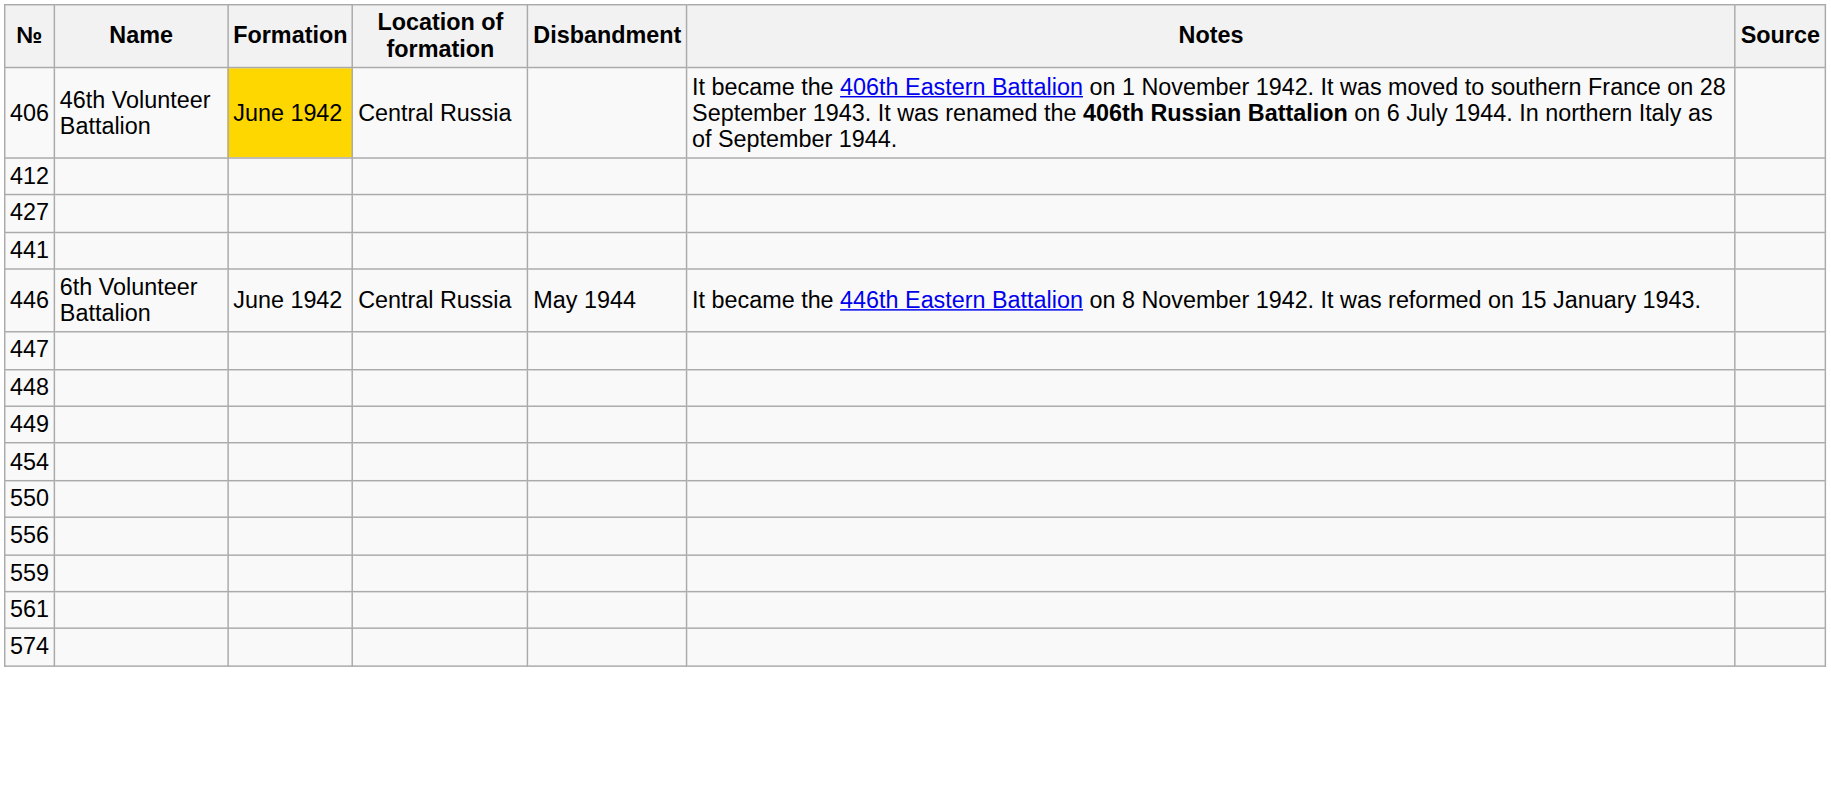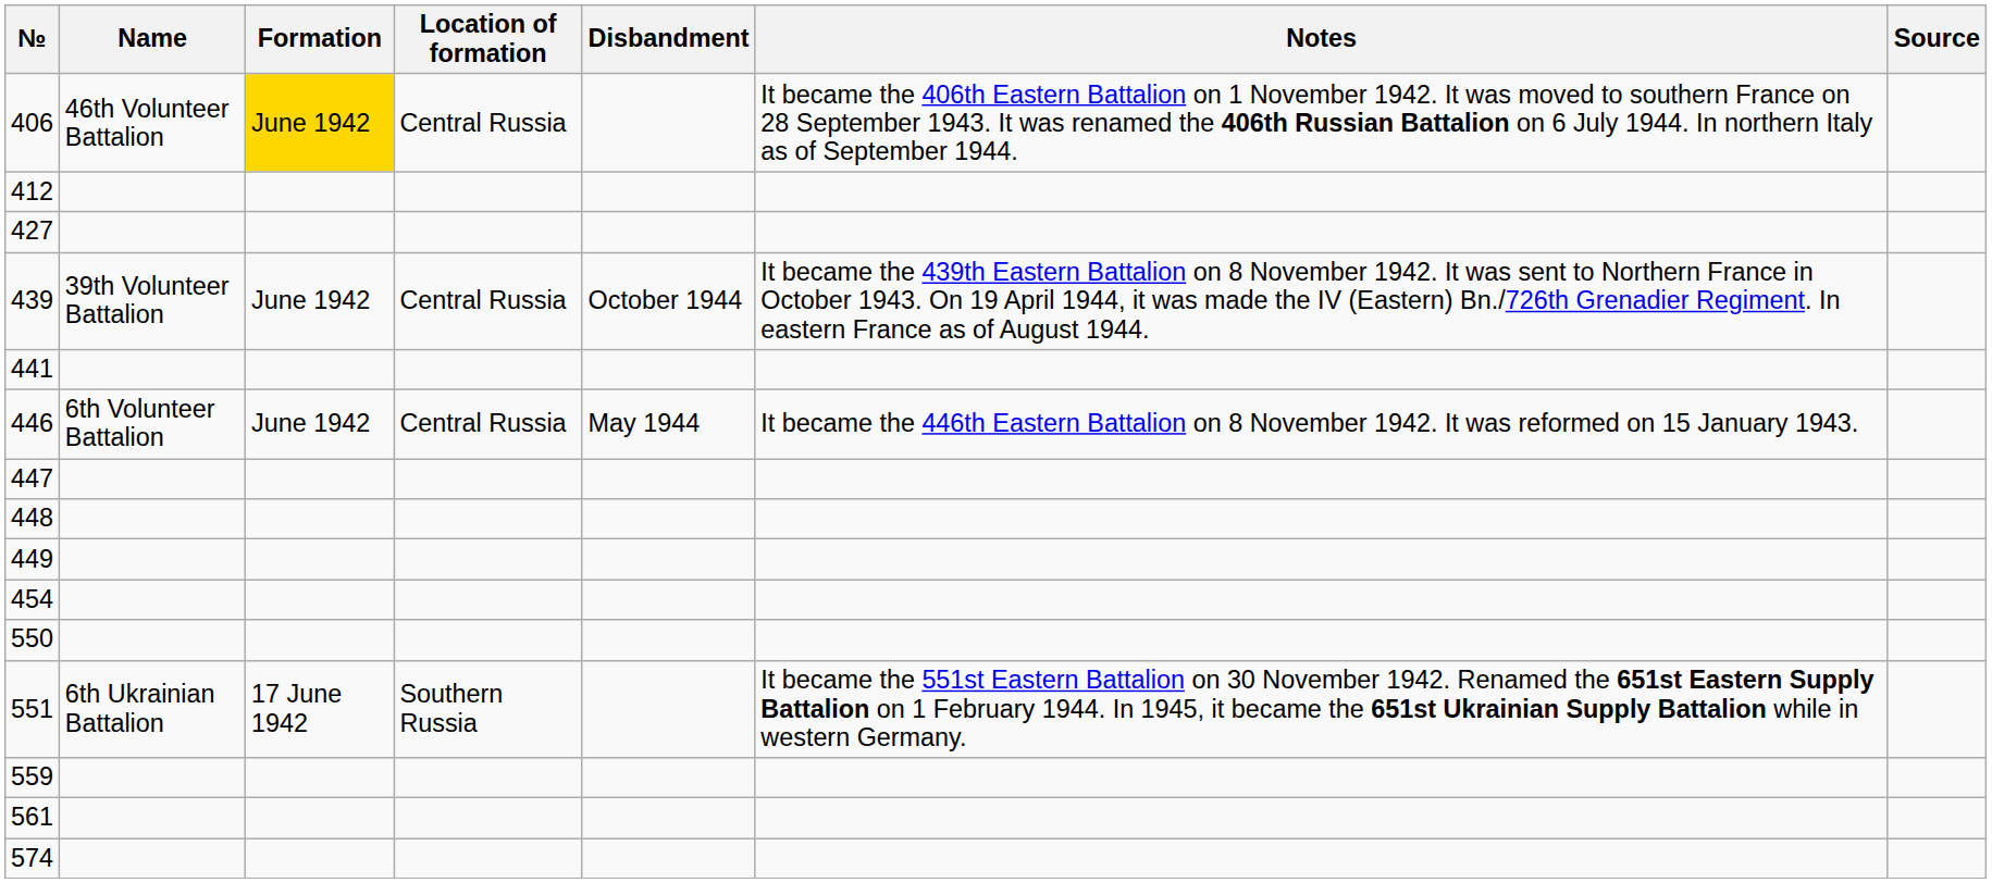 <table class="wikitable sortable">
 <tr>
 <th>№</th>
 <th>Name</th>
 <th>Formation</th>
 <th>Location of formation</th>
 <th>Disbandment</th>
 <th>Notes</th>
 <th>Source</th>
 </tr>
 <tr>
 <td>406</td>
 <td>46th Volunteer Battalion</td>
 <td style="background: gold;">June 1942</td>
 <td>Central Russia</td>
 <td></td>
 <td>It became the <a href='#'>406th Eastern Battalion</a> on 1 November 1942. It was moved to southern France on 28 September 1943. It was renamed the <strong>406th Russian Battalion</strong> on 6 July 1944. In northern Italy as of September 1944.</td>
 <td></td>
 </tr>
 <tr>
 <td>412</td>
 <td></td>
 <td></td>
 <td></td>
 <td></td>
 <td></td>
 <td></td>
 </tr>
 <tr>
 <td>427</td>
 <td></td>
 <td></td>
 <td></td>
 <td></td>
 <td></td>
+<td></td>
+</tr>
+<tr>
+<td>439</td>
+<td>39th Volunteer Battalion</td>
+<td>June 1942</td>
+<td>Central Russia</td>
+<td>October 1944</td>
+<td>It became the <a href='#'>439th Eastern Battalion</a> on 8 November 1942. It was sent to Northern France in October 1943. On 19 April 1944, it was made the IV (Eastern) Bn./<a href='#'>726th Grenadier Regiment</a>. In eastern France as of August 1944.</td>
 <td></td>
 </tr>
 <tr>
 <td>441</td>
 <td></td>
 <td></td>
 <td></td>
 <td></td>
 <td></td>
 <td></td>
 </tr>
 <tr>
 <td>446</td>
 <td>6th Volunteer Battalion</td>
 <td>June 1942</td>
 <td>Central Russia</td>
 <td>May 1944</td>
 <td>It became the <a href='#'>446th Eastern Battalion</a> on 8 November 1942. It was reformed on 15 January 1943.</td>
 <td></td>
 </tr>
 <tr>
 <td>447</td>
 <td></td>
 <td></td>
 <td></td>
 <td></td>
 <td></td>
 <td></td>
 </tr>
 <tr>
 <td>448</td>
 <td></td>
 <td></td>
 <td></td>
 <td></td>
 <td></td>
 <td></td>
 </tr>
 <tr>
 <td>449</td>
 <td></td>
 <td></td>
 <td></td>
 <td></td>
 <td></td>
 <td></td>
 </tr>
 <tr>
 <td>454</td>
 <td></td>
 <td></td>
 <td></td>
 <td></td>
 <td></td>
 <td></td>
 </tr>
 <tr>
 <td>550</td>
 <td></td>
 <td></td>
 <td></td>
 <td></td>
 <td></td>
 <td></td>
 </tr>
 <tr>
-<td>556</td>
+<td>551</td>
+<td>6th Ukrainian Battalion</td>
+<td>17 June 1942</td>
+<td>Southern Russia</td>
 <td></td>
-<td></td>
-<td></td>
-<td></td>
-<td></td>
+<td>It became the <a href='#'>551st Eastern Battalion</a> on 30 November 1942. Renamed the <strong>651st Eastern Supply Battalion</strong> on 1 February 1944. In 1945, it became the <strong>651st Ukrainian Supply Battalion</strong> while in western Germany.</td>
 <td></td>
 </tr>
 <tr>
 <td>559</td>
 <td></td>
 <td></td>
 <td></td>
 <td></td>
 <td></td>
 <td></td>
 </tr>
 <tr>
 <td>561</td>
 <td></td>
 <td></td>
 <td></td>
 <td></td>
 <td></td>
 <td></td>
 </tr>
 <tr>
 <td>574</td>
 <td></td>
 <td></td>
 <td></td>
 <td></td>
 <td></td>
 <td></td>
 </tr>
 </table>
